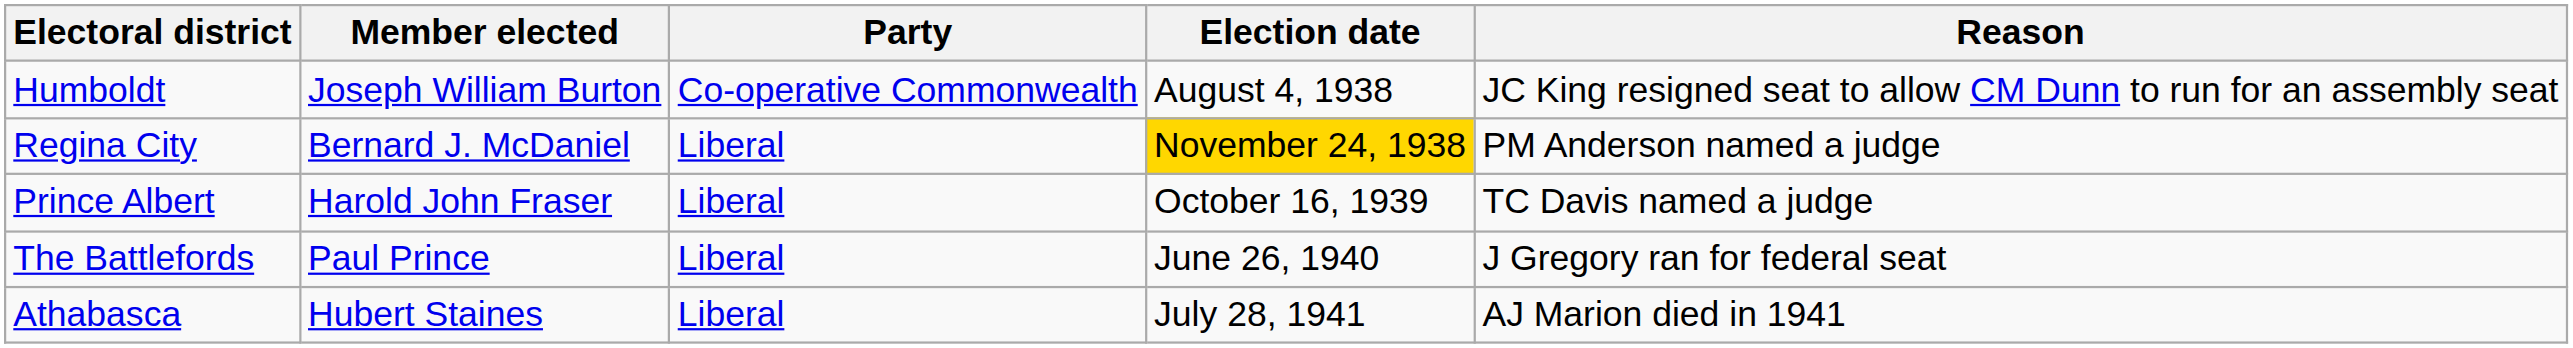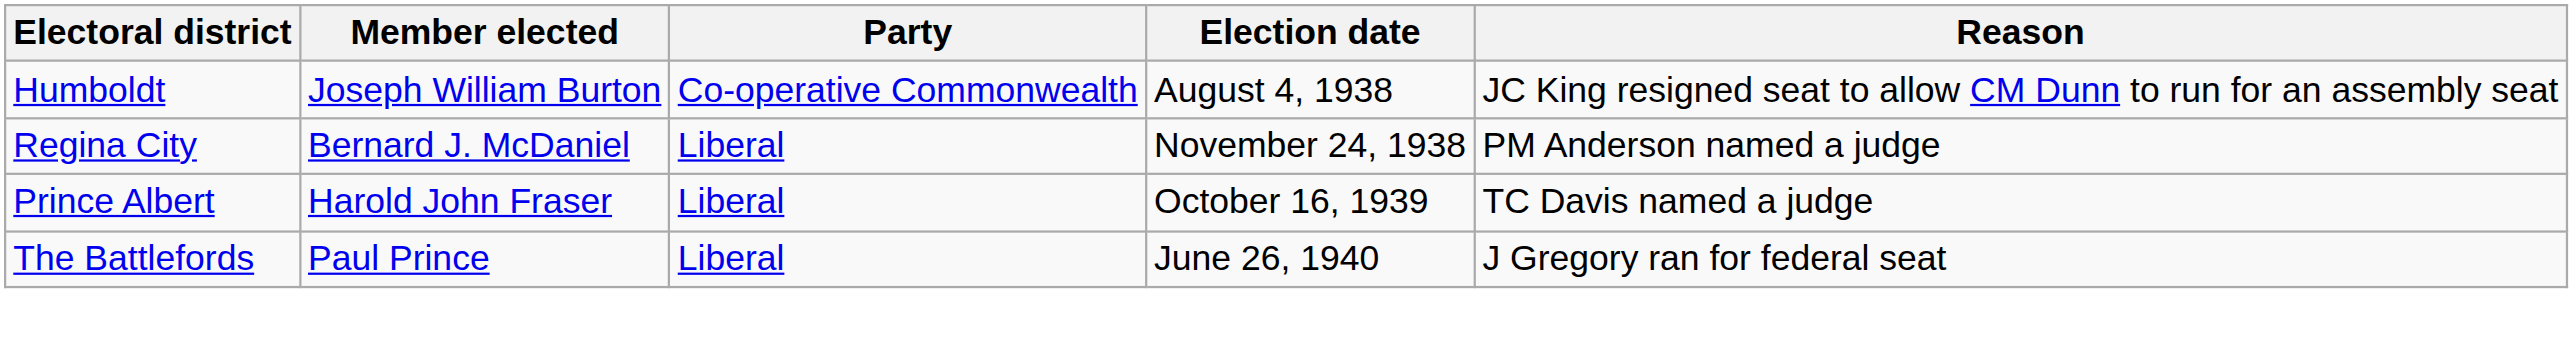 <table class="wikitable sortable">
 <tr>
 <th>Electoral district</th>
 <th>Member elected</th>
 <th>Party</th>
 <th>Election date</th>
 <th>Reason</th>
 </tr>
 <tr>
 <td><a href='#'>Humboldt</a></td>
 <td><a href='#'>Joseph William Burton</a></td>
 <td><a href='#'>Co-operative Commonwealth</a></td>
 <td>August 4, 1938</td>
 <td>JC King resigned seat to allow <a href='#'>CM Dunn</a> to run for an assembly seat</td>
 </tr>
 <tr>
 <td><a href='#'>Regina City</a></td>
 <td><a href='#'>Bernard J. McDaniel</a></td>
 <td><a href='#'>Liberal</a></td>
-<td style="background: gold;">November 24, 1938</td>
+<td>November 24, 1938</td>
 <td>PM Anderson named a judge</td>
 </tr>
 <tr>
 <td><a href='#'>Prince Albert</a></td>
 <td><a href='#'>Harold John Fraser</a></td>
 <td><a href='#'>Liberal</a></td>
 <td>October 16, 1939</td>
 <td>TC Davis named a judge</td>
 </tr>
 <tr>
 <td><a href='#'>The Battlefords</a></td>
 <td><a href='#'>Paul Prince</a></td>
 <td><a href='#'>Liberal</a></td>
 <td>June 26, 1940</td>
 <td>J Gregory ran for federal seat</td>
 </tr>
-<tr>
-<td><a href='#'>Athabasca</a></td>
-<td><a href='#'>Hubert Staines</a></td>
-<td><a href='#'>Liberal</a></td>
-<td>July 28, 1941</td>
-<td>AJ Marion died in 1941</td>
-</tr>
 </table>
